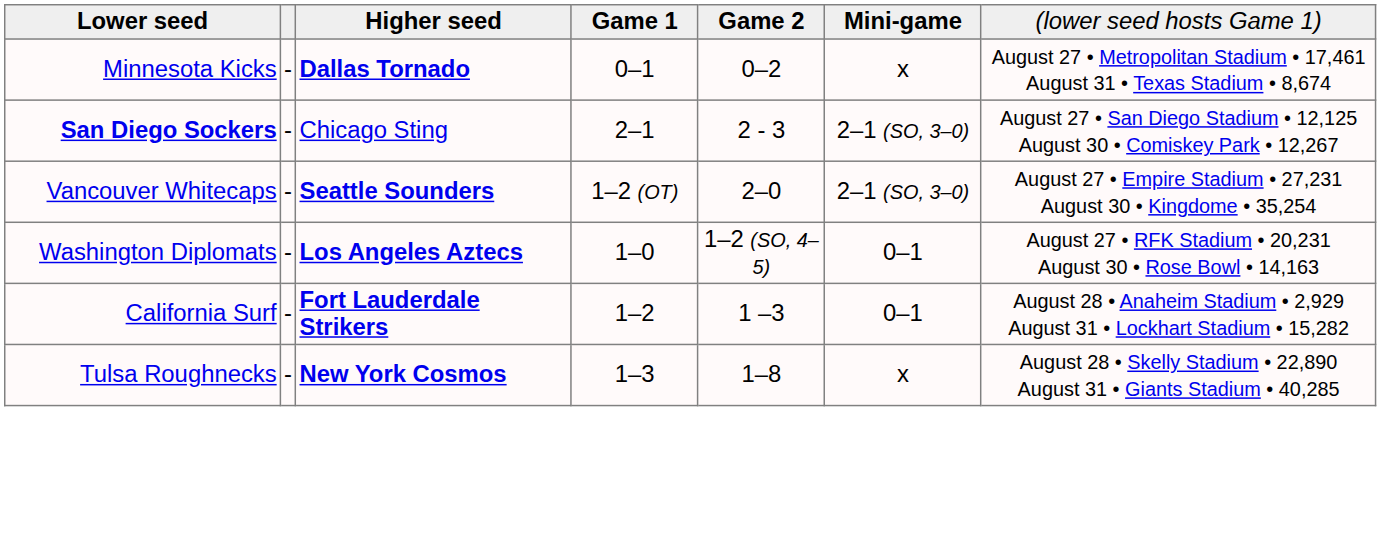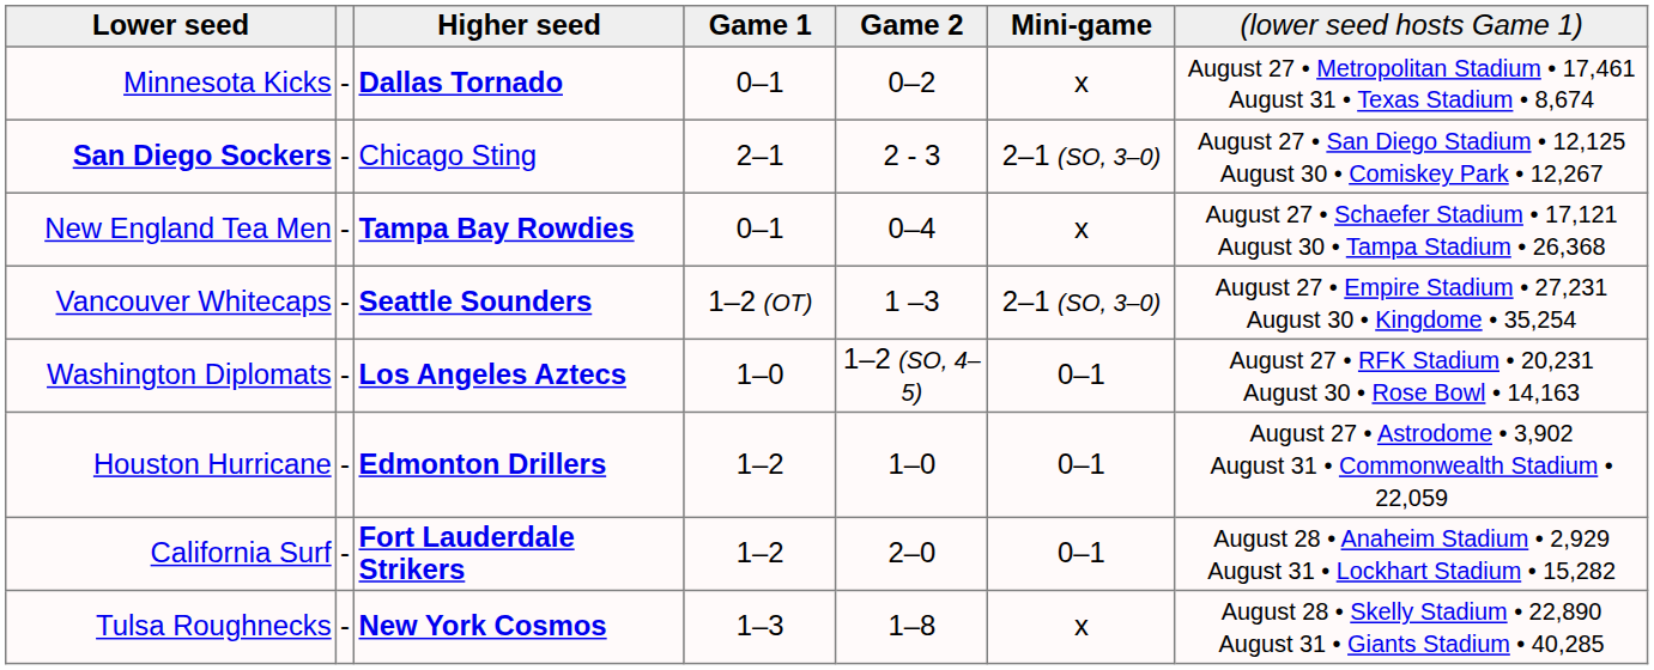 <table style=border-collapse:collapse border=1 cellspacing=0 cellpadding=2>
 <tr align=center bgcolor=#efefef>
 <th width=180>Lower seed</th>
 <th width=5></th>
 <th width=180>Higher seed</th>
 <th width=80>Game 1</th>
 <th width=80>Game 2</th>
 <th width=100>Mini-game</th>
 <td width=260><em>(lower seed hosts Game 1)</em></td>
 </tr>
 <tr align=center bgcolor=fffafa>
 <td align=right><a href='#'>Minnesota Kicks</a></td>
 <td>-</td>
 <td align=left><strong><a href='#'>Dallas Tornado</a></strong></td>
 <td>0–1</td>
 <td>0–2</td>
 <td>x</td>
 <td><small>August 27 • <a href='#'>Metropolitan Stadium</a> • 17,461<br>August 31 • <a href='#'>Texas Stadium</a> • 8,674</small></td>
 </tr>
 <tr align=center bgcolor=fffafa>
 <td align=right><strong><a href='#'>San Diego Sockers</a></strong></td>
 <td>-</td>
 <td align=left><a href='#'>Chicago Sting</a></td>
 <td>2–1</td>
 <td>2 - 3</td>
 <td>2–1 <small><em>(SO, 3–0)</em></small></td>
 <td><small>August 27 • <a href='#'>San Diego Stadium</a> • 12,125<br>August 30 • <a href='#'>Comiskey Park</a> • 12,267</small></td>
 </tr>
 <tr align=center bgcolor=fffafa>
+<td align=right><a href='#'>New England Tea Men</a></td>
+<td>-</td>
+<td align=left><strong><a href='#'>Tampa Bay Rowdies</a></strong></td>
+<td>0–1</td>
+<td>0–4</td>
+<td>x</td>
+<td><small>August 27 • <a href='#'>Schaefer Stadium</a> • 17,121<br>August 30 • <a href='#'>Tampa Stadium</a> • 26,368</small></td>
+</tr>
+<tr align=center bgcolor=fffafa>
 <td align=right><a href='#'>Vancouver Whitecaps</a></td>
 <td>-</td>
 <td align=left><strong><a href='#'>Seattle Sounders</a></strong></td>
 <td>1–2 <small><em>(OT)</em></small></td>
-<td>2–0</td>
+<td>1 –3</td>
 <td>2–1 <small><em>(SO, 3–0)</em></small></td>
 <td><small>August 27 • <a href='#'>Empire Stadium</a> • 27,231<br>August 30 • <a href='#'>Kingdome</a> • 35,254</small></td>
 </tr>
 <tr align=center bgcolor=fffafa>
 <td align=right><a href='#'>Washington Diplomats</a></td>
 <td>-</td>
 <td align=left><strong><a href='#'>Los Angeles Aztecs</a></strong></td>
 <td>1–0</td>
 <td>1–2 <small><em>(SO, 4–5)</em></small></td>
 <td>0–1</td>
 <td><small>August 27 • <a href='#'>RFK Stadium</a> • 20,231<br>August 30 • <a href='#'>Rose Bowl</a> • 14,163</small></td>
 </tr>
 <tr align=center bgcolor=fffafa>
+<td align=right><a href='#'>Houston Hurricane</a></td>
+<td>-</td>
+<td align=left><strong><a href='#'>Edmonton Drillers</a></strong></td>
+<td>1–2</td>
+<td>1–0</td>
+<td>0–1</td>
+<td><small>August 27 • <a href='#'>Astrodome</a> • 3,902<br>August 31 • <a href='#'>Commonwealth Stadium</a> • 22,059</small></td>
+</tr>
+<tr align=center bgcolor=fffafa>
 <td align=right><a href='#'>California Surf</a></td>
 <td>-</td>
 <td align=left><strong><a href='#'>Fort Lauderdale Strikers</a></strong></td>
 <td>1–2</td>
-<td>1 –3</td>
+<td>2–0</td>
 <td>0–1</td>
 <td><small>August 28 • <a href='#'>Anaheim Stadium</a> • 2,929<br>August 31 • <a href='#'>Lockhart Stadium</a> • 15,282</small></td>
 </tr>
 <tr align=center bgcolor=fffafa>
 <td align=right><a href='#'>Tulsa Roughnecks</a></td>
 <td>-</td>
 <td align=left><strong><a href='#'>New York Cosmos</a></strong></td>
 <td>1–3</td>
 <td>1–8</td>
 <td>x</td>
 <td><small>August 28 • <a href='#'>Skelly Stadium</a> • 22,890<br>August 31 • <a href='#'>Giants Stadium</a> • 40,285</small></td>
 </tr>
 </table>
